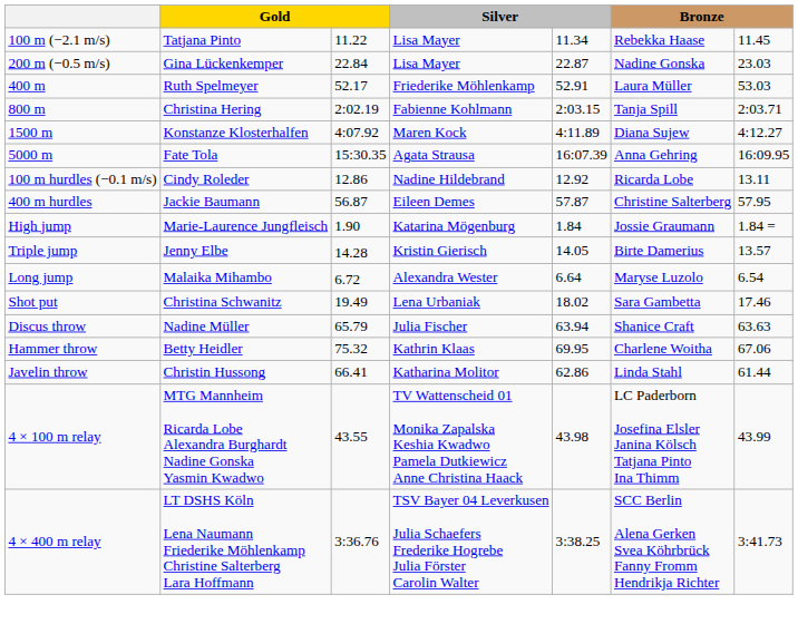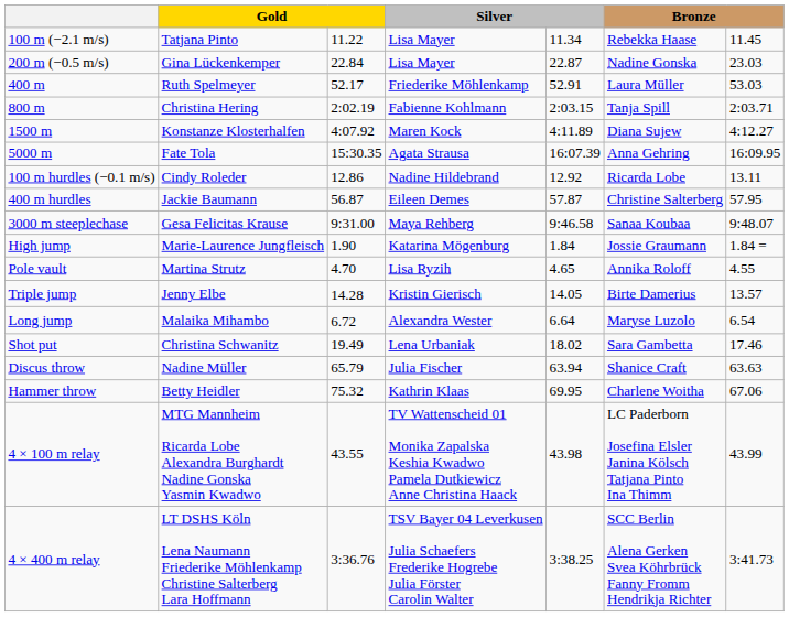 <table class="wikitable">
 <tr>
 <th></th>
 <th style="background:gold;" colspan=2>Gold</th>
 <th style="background:silver;" colspan=2>Silver</th>
 <th style="background:#cc9966;" colspan=2>Bronze</th>
 </tr>
 <tr>
 <td><a href='#'>100 m</a> (−2.1 m/s)</td>
 <td><a href='#'>Tatjana Pinto</a></td>
 <td>11.22</td>
 <td><a href='#'>Lisa Mayer</a></td>
 <td>11.34</td>
 <td><a href='#'>Rebekka Haase</a></td>
 <td>11.45</td>
 </tr>
 <tr>
 <td><a href='#'>200 m</a> (−0.5 m/s)</td>
 <td><a href='#'>Gina Lückenkemper</a></td>
 <td>22.84</td>
 <td><a href='#'>Lisa Mayer</a></td>
 <td>22.87 </td>
 <td><a href='#'>Nadine Gonska</a></td>
 <td>23.03 </td>
 </tr>
 <tr>
 <td><a href='#'>400 m</a></td>
 <td><a href='#'>Ruth Spelmeyer</a></td>
 <td>52.17</td>
 <td><a href='#'>Friederike Möhlenkamp</a></td>
 <td>52.91</td>
 <td><a href='#'>Laura Müller</a></td>
 <td>53.03</td>
 </tr>
 <tr>
 <td><a href='#'>800 m</a></td>
 <td><a href='#'>Christina Hering</a></td>
 <td>2:02.19</td>
 <td><a href='#'>Fabienne Kohlmann</a></td>
 <td>2:03.15</td>
 <td><a href='#'>Tanja Spill</a></td>
 <td>2:03.71 </td>
 </tr>
 <tr>
 <td><a href='#'>1500 m</a></td>
 <td><a href='#'>Konstanze Klosterhalfen</a></td>
 <td>4:07.92</td>
 <td><a href='#'>Maren Kock</a></td>
 <td>4:11.89</td>
 <td><a href='#'>Diana Sujew</a></td>
 <td>4:12.27 </td>
 </tr>
 <tr>
 <td><a href='#'>5000 m</a></td>
 <td><a href='#'>Fate Tola</a></td>
 <td>15:30.35 </td>
 <td><a href='#'>Agata Strausa</a></td>
 <td>16:07.39</td>
 <td><a href='#'>Anna Gehring</a></td>
 <td>16:09.95 </td>
 </tr>
 <tr>
 <td><a href='#'>100 m hurdles</a> (−0.1 m/s)</td>
 <td><a href='#'>Cindy Roleder</a></td>
 <td>12.86</td>
 <td><a href='#'>Nadine Hildebrand</a></td>
 <td>12.92</td>
 <td><a href='#'>Ricarda Lobe</a></td>
 <td>13.11 </td>
 </tr>
 <tr>
 <td><a href='#'>400 m hurdles</a></td>
 <td><a href='#'>Jackie Baumann</a></td>
 <td>56.87</td>
 <td><a href='#'>Eileen Demes</a></td>
 <td>57.87 </td>
 <td><a href='#'>Christine Salterberg</a></td>
 <td>57.95 </td>
 </tr>
 <tr>
+<td><a href='#'>3000 m steeplechase</a></td>
+<td><a href='#'>Gesa Felicitas Krause</a></td>
+<td>9:31.00 </td>
+<td><a href='#'>Maya Rehberg</a></td>
+<td>9:46.58</td>
+<td><a href='#'>Sanaa Koubaa</a></td>
+<td>9:48.07</td>
+</tr>
+<tr>
 <td><a href='#'>High jump</a></td>
 <td><a href='#'>Marie-Laurence Jungfleisch</a></td>
 <td>1.90</td>
 <td><a href='#'>Katarina Mögenburg</a></td>
 <td>1.84</td>
 <td><a href='#'>Jossie Graumann</a></td>
 <td>1.84 =</td>
+</tr>
+<tr>
+<td><a href='#'>Pole vault</a></td>
+<td><a href='#'>Martina Strutz</a></td>
+<td>4.70 </td>
+<td><a href='#'>Lisa Ryzih</a></td>
+<td>4.65 </td>
+<td><a href='#'>Annika Roloff</a></td>
+<td>4.55 </td>
 </tr>
 <tr>
 <td><a href='#'>Triple jump</a></td>
 <td><a href='#'>Jenny Elbe</a></td>
 <td>14.28 <sup></sup></td>
 <td><a href='#'>Kristin Gierisch</a></td>
 <td>14.05</td>
 <td><a href='#'>Birte Damerius</a></td>
 <td>13.57</td>
 </tr>
 <tr>
 <td><a href='#'>Long jump</a></td>
 <td><a href='#'>Malaika Mihambo</a></td>
 <td>6.72 <sup></sup> </td>
 <td><a href='#'>Alexandra Wester</a></td>
 <td>6.64</td>
 <td><a href='#'>Maryse Luzolo</a></td>
 <td>6.54</td>
 </tr>
 <tr>
 <td><a href='#'>Shot put</a></td>
 <td><a href='#'>Christina Schwanitz</a></td>
 <td>19.49 </td>
 <td><a href='#'>Lena Urbaniak</a></td>
 <td>18.02 </td>
 <td><a href='#'>Sara Gambetta</a></td>
 <td>17.46</td>
 </tr>
 <tr>
 <td><a href='#'>Discus throw</a></td>
 <td><a href='#'>Nadine Müller</a></td>
 <td>65.79 </td>
 <td><a href='#'>Julia Fischer</a></td>
 <td>63.94</td>
 <td><a href='#'>Shanice Craft</a></td>
 <td>63.63</td>
 </tr>
 <tr>
 <td><a href='#'>Hammer throw</a></td>
 <td><a href='#'>Betty Heidler</a></td>
 <td>75.32</td>
 <td><a href='#'>Kathrin Klaas</a></td>
 <td>69.95</td>
 <td><a href='#'>Charlene Woitha</a></td>
 <td>67.06</td>
 </tr>
 <tr>
-<td><a href='#'>Javelin throw</a></td>
-<td><a href='#'>Christin Hussong</a></td>
-<td>66.41 </td>
-<td><a href='#'>Katharina Molitor</a></td>
-<td>62.86 </td>
-<td><a href='#'>Linda Stahl</a></td>
-<td>61.44</td>
-</tr>
-<tr>
 <td><a href='#'>4 × 100 m relay</a></td>
 <td><a href='#'>MTG Mannheim</a> <br><br><a href='#'>Ricarda Lobe</a> <br> <a href='#'>Alexandra Burghardt</a> <br> <a href='#'>Nadine Gonska</a> <br> <a href='#'>Yasmin Kwadwo</a></td>
 <td>43.55 </td>
 <td><a href='#'>TV Wattenscheid 01</a> <br><br><a href='#'>Monika Zapalska</a> <br> <a href='#'>Keshia Kwadwo</a> <br> <a href='#'>Pamela Dutkiewicz</a> <br> <a href='#'>Anne Christina Haack</a></td>
 <td>43.98 </td>
 <td>LC Paderborn <br><br><a href='#'>Josefina Elsler</a> <br> <a href='#'>Janina Kölsch</a> <br> <a href='#'>Tatjana Pinto</a> <br> <a href='#'>Ina Thimm</a></td>
 <td>43.99 </td>
 </tr>
 <tr>
 <td><a href='#'>4 × 400 m relay</a></td>
 <td><a href='#'>LT DSHS Köln</a> <br><br><a href='#'>Lena Naumann</a> <br> <a href='#'>Friederike Möhlenkamp</a> <br> <a href='#'>Christine Salterberg</a> <br> <a href='#'>Lara Hoffmann</a></td>
 <td>3:36.76 </td>
 <td><a href='#'>TSV Bayer 04 Leverkusen</a> <br><br><a href='#'>Julia Schaefers</a> <br> <a href='#'>Frederike Hogrebe</a> <br> <a href='#'>Julia Förster</a> <br> <a href='#'>Carolin Walter</a></td>
 <td>3:38.25</td>
 <td><a href='#'>SCC Berlin</a> <br><br><a href='#'>Alena Gerken</a> <br> <a href='#'>Svea Köhrbrück</a> <br> <a href='#'>Fanny Fromm</a> <br> <a href='#'>Hendrikja Richter</a></td>
 <td>3:41.73</td>
 </tr>
 </table>
